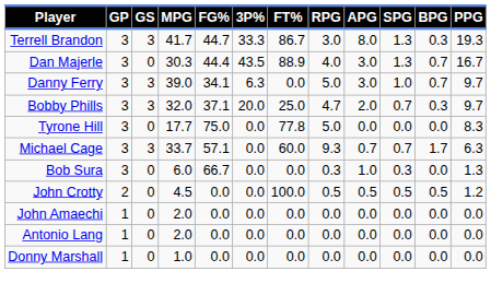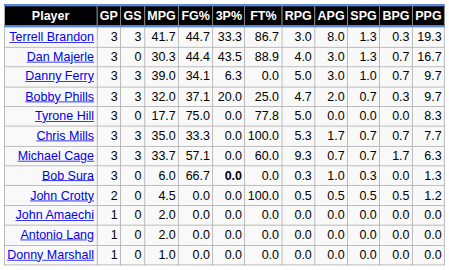 <table class="wikitable sortable" style="text-align:right;">
 <tr>
 <th style="background:#010101; color:#FFFFFF; border-top:#5C88DA 3px solid; border-bottom:#5C88DA 3px solid;">Player</th>
 <th style="background:#010101; color:#FFFFFF; border-top:#5C88DA 3px solid; border-bottom:#5C88DA 3px solid;">GP</th>
 <th style="background:#010101; color:#FFFFFF; border-top:#5C88DA 3px solid; border-bottom:#5C88DA 3px solid;">GS</th>
 <th style="background:#010101; color:#FFFFFF; border-top:#5C88DA 3px solid; border-bottom:#5C88DA 3px solid;">MPG</th>
 <th style="background:#010101; color:#FFFFFF; border-top:#5C88DA 3px solid; border-bottom:#5C88DA 3px solid;">FG%</th>
 <th style="background:#010101; color:#FFFFFF; border-top:#5C88DA 3px solid; border-bottom:#5C88DA 3px solid;">3P%</th>
 <th style="background:#010101; color:#FFFFFF; border-top:#5C88DA 3px solid; border-bottom:#5C88DA 3px solid;">FT%</th>
 <th style="background:#010101; color:#FFFFFF; border-top:#5C88DA 3px solid; border-bottom:#5C88DA 3px solid;">RPG</th>
 <th style="background:#010101; color:#FFFFFF; border-top:#5C88DA 3px solid; border-bottom:#5C88DA 3px solid;">APG</th>
 <th style="background:#010101; color:#FFFFFF; border-top:#5C88DA 3px solid; border-bottom:#5C88DA 3px solid;">SPG</th>
 <th style="background:#010101; color:#FFFFFF; border-top:#5C88DA 3px solid; border-bottom:#5C88DA 3px solid;">BPG</th>
 <th style="background:#010101; color:#FFFFFF; border-top:#5C88DA 3px solid; border-bottom:#5C88DA 3px solid;">PPG</th>
 </tr>
 <tr>
 <td><a href='#'>Terrell Brandon</a></td>
 <td>3</td>
 <td>3</td>
 <td>41.7</td>
 <td>44.7</td>
 <td>33.3</td>
 <td>86.7</td>
 <td>3.0</td>
 <td>8.0</td>
 <td>1.3</td>
 <td>0.3</td>
 <td>19.3</td>
 </tr>
 <tr>
 <td><a href='#'>Dan Majerle</a></td>
 <td>3</td>
 <td>0</td>
 <td>30.3</td>
 <td>44.4</td>
 <td>43.5</td>
 <td>88.9</td>
 <td>4.0</td>
 <td>3.0</td>
 <td>1.3</td>
 <td>0.7</td>
 <td>16.7</td>
 </tr>
 <tr>
 <td><a href='#'>Danny Ferry</a></td>
 <td>3</td>
 <td>3</td>
 <td>39.0</td>
 <td>34.1</td>
 <td>6.3</td>
 <td>0.0</td>
 <td>5.0</td>
 <td>3.0</td>
 <td>1.0</td>
 <td>0.7</td>
 <td>9.7</td>
 </tr>
 <tr>
 <td><a href='#'>Bobby Phills</a></td>
 <td>3</td>
 <td>3</td>
 <td>32.0</td>
 <td>37.1</td>
 <td>20.0</td>
 <td>25.0</td>
 <td>4.7</td>
 <td>2.0</td>
 <td>0.7</td>
 <td>0.3</td>
 <td>9.7</td>
 </tr>
 <tr>
 <td><a href='#'>Tyrone Hill</a></td>
 <td>3</td>
 <td>0</td>
 <td>17.7</td>
 <td>75.0</td>
 <td>0.0</td>
 <td>77.8</td>
 <td>5.0</td>
 <td>0.0</td>
 <td>0.0</td>
 <td>0.0</td>
 <td>8.3</td>
 </tr>
 <tr>
+<td><a href='#'>Chris Mills</a></td>
+<td>3</td>
+<td>3</td>
+<td>35.0</td>
+<td>33.3</td>
+<td>0.0</td>
+<td>100.0</td>
+<td>5.3</td>
+<td>1.7</td>
+<td>0.7</td>
+<td>0.7</td>
+<td>7.7</td>
+</tr>
+<tr>
 <td><a href='#'>Michael Cage</a></td>
 <td>3</td>
 <td>3</td>
 <td>33.7</td>
 <td>57.1</td>
 <td>0.0</td>
 <td>60.0</td>
 <td>9.3</td>
 <td>0.7</td>
 <td>0.7</td>
 <td>1.7</td>
 <td>6.3</td>
 </tr>
 <tr>
 <td><a href='#'>Bob Sura</a></td>
 <td>3</td>
 <td>0</td>
 <td>6.0</td>
 <td>66.7</td>
-<td>0.0</td>
+<td><strong>0.0</strong></td>
 <td>0.0</td>
 <td>0.3</td>
 <td>1.0</td>
 <td>0.3</td>
 <td>0.0</td>
 <td>1.3</td>
 </tr>
 <tr>
 <td><a href='#'>John Crotty</a></td>
 <td>2</td>
 <td>0</td>
 <td>4.5</td>
 <td>0.0</td>
 <td>0.0</td>
 <td>100.0</td>
 <td>0.5</td>
 <td>0.5</td>
 <td>0.5</td>
 <td>0.5</td>
 <td>1.2</td>
 </tr>
 <tr>
 <td><a href='#'>John Amaechi</a></td>
 <td>1</td>
 <td>0</td>
 <td>2.0</td>
 <td>0.0</td>
 <td>0.0</td>
 <td>0.0</td>
 <td>0.0</td>
 <td>0.0</td>
 <td>0.0</td>
 <td>0.0</td>
 <td>0.0</td>
 </tr>
 <tr>
 <td><a href='#'>Antonio Lang</a></td>
 <td>1</td>
 <td>0</td>
 <td>2.0</td>
 <td>0.0</td>
 <td>0.0</td>
 <td>0.0</td>
 <td>0.0</td>
 <td>0.0</td>
 <td>0.0</td>
 <td>0.0</td>
 <td>0.0</td>
 </tr>
 <tr>
 <td><a href='#'>Donny Marshall</a></td>
 <td>1</td>
 <td>0</td>
 <td>1.0</td>
 <td>0.0</td>
 <td>0.0</td>
 <td>0.0</td>
 <td>0.0</td>
 <td>0.0</td>
 <td>0.0</td>
 <td>0.0</td>
 <td>0.0</td>
 </tr>
 </table>
